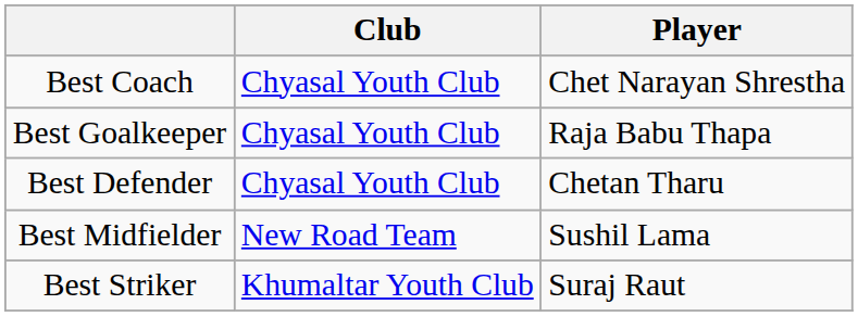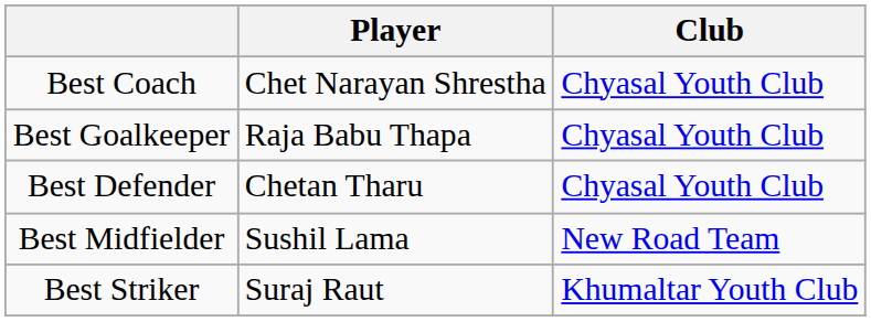 <table class="wikitable" style="text-align:center">
 <tr>
 <th></th>
+<th>Player</th>
 <th>Club</th>
-<th>Player</th>
 </tr>
 <tr>
 <td>Best Coach</td>
+<td align="left"> Chet Narayan Shrestha</td>
 <td align="left"><a href='#'>Chyasal Youth Club</a></td>
-<td align="left"> Chet Narayan Shrestha</td>
 </tr>
 <tr>
 <td>Best Goalkeeper</td>
+<td align="left"> Raja Babu Thapa</td>
 <td align="left"><a href='#'>Chyasal Youth Club</a></td>
-<td align="left"> Raja Babu Thapa</td>
 </tr>
 <tr>
 <td>Best Defender</td>
+<td align="left"> Chetan Tharu</td>
 <td align="left"><a href='#'>Chyasal Youth Club</a></td>
-<td align="left"> Chetan Tharu</td>
 </tr>
 <tr>
 <td>Best Midfielder</td>
+<td align="left"> Sushil Lama</td>
 <td align="left"><a href='#'>New Road Team</a></td>
-<td align="left"> Sushil Lama</td>
 </tr>
 <tr>
 <td>Best Striker</td>
+<td align="left"> Suraj Raut</td>
 <td align="left"><a href='#'>Khumaltar Youth Club</a></td>
-<td align="left"> Suraj Raut</td>
 </tr>
 </table>
